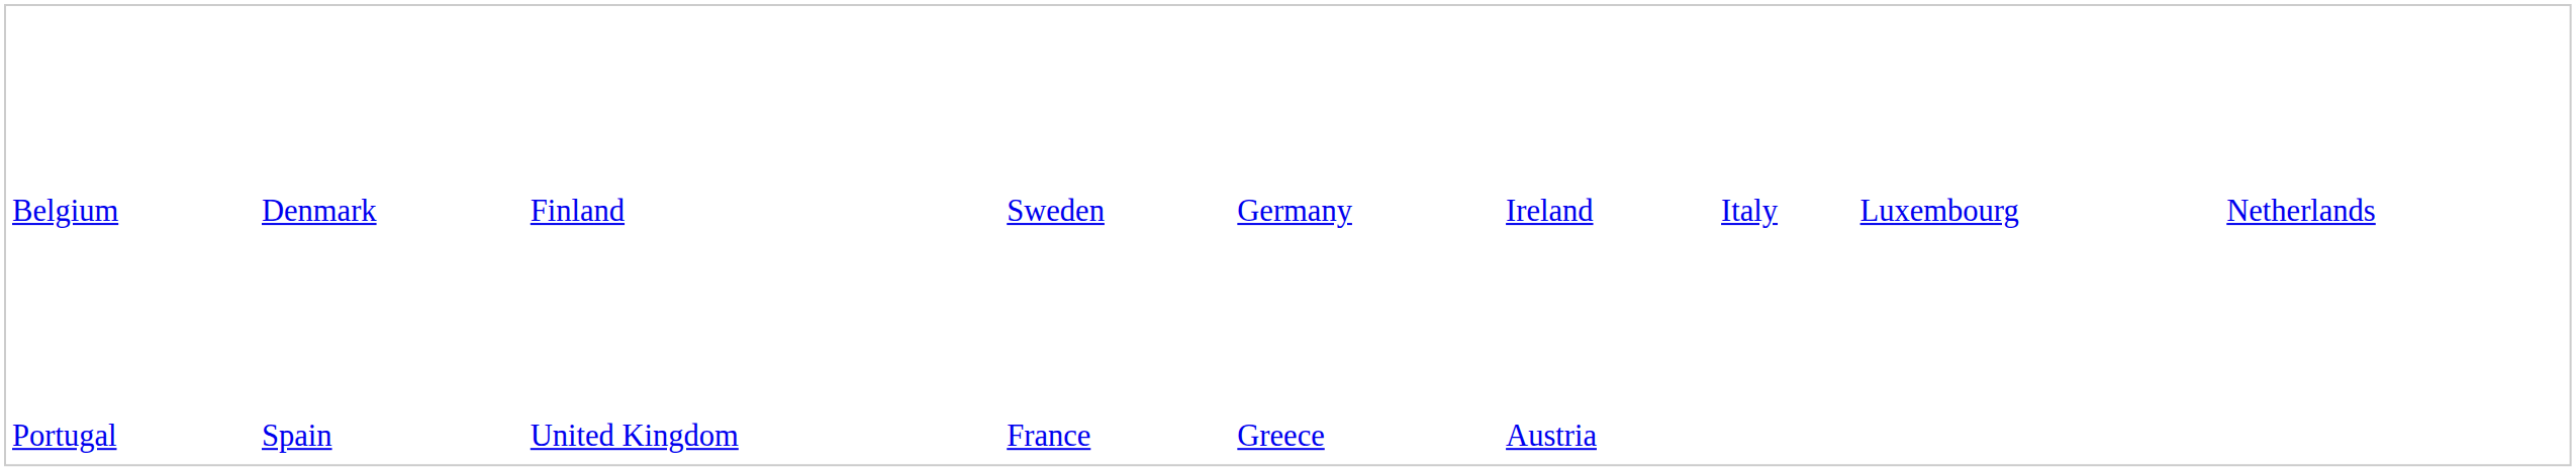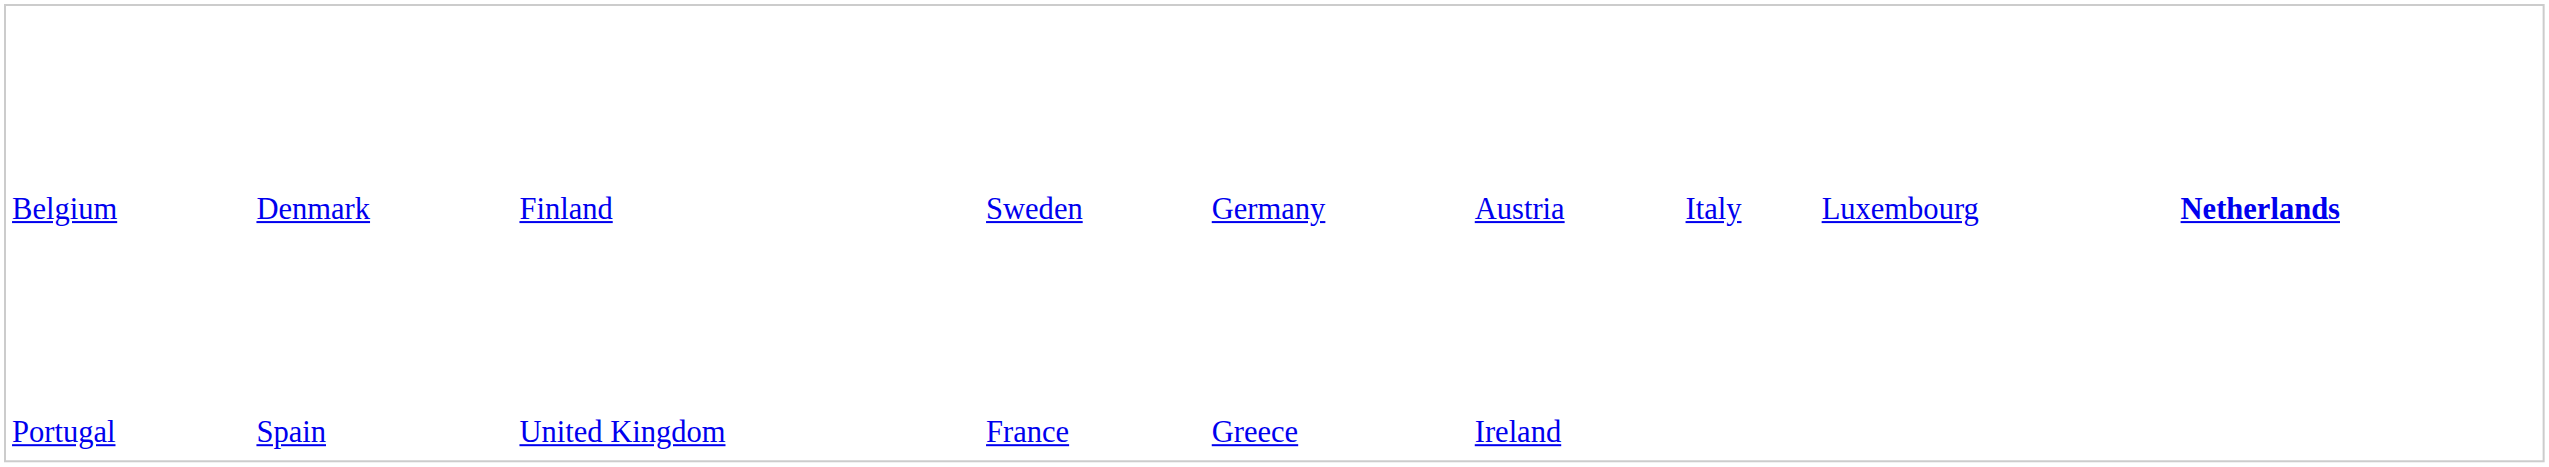 <table width=100% style="margin:0em 0em 0em 0em; font-size:.95em; border:1px solid #CCCCCC; background:#FFFFFF; vertical-align:top;">
 <tr>
 <td align="center" height="85px"></td>
 <td align="center"></td>
 <td align="center"></td>
 <td align="center"></td>
 <td align="center"></td>
 <td align="center"></td>
 <td align="center"></td>
 <td align="center"></td>
 <td align="center"></td>
 </tr>
 <tr>
 <td> <a href='#'>Belgium</a></td>
 <td> <a href='#'>Denmark</a></td>
 <td> <a href='#'>Finland</a></td>
 <td> <a href='#'>Sweden</a></td>
 <td> <a href='#'>Germany</a></td>
-<td> <a href='#'>Ireland</a></td>
+<td> <a href='#'>Austria</a></td>
 <td> <a href='#'>Italy</a></td>
 <td> <a href='#'>Luxembourg</a></td>
-<td> <a href='#'>Netherlands</a></td>
+<td><strong> <a href='#'>Netherlands</a></strong></td>
 </tr>
 <tr>
 <td align="center" height="85px"></td>
 <td align="center"></td>
 <td align="center"></td>
 <td align="center"></td>
 <td align="center"></td>
 <td align="center"></td>
 <td align="center"></td>
 <td align="center"></td>
 <td align="center"></td>
 </tr>
 <tr>
 <td> <a href='#'>Portugal</a></td>
 <td> <a href='#'>Spain</a></td>
 <td> <a href='#'>United Kingdom</a></td>
 <td> <a href='#'>France</a></td>
 <td> <a href='#'>Greece</a></td>
-<td> <a href='#'>Austria</a></td>
+<td> <a href='#'>Ireland</a></td>
 <td></td>
 <td></td>
 <td></td>
 </tr>
 <tr>
 </tr>
 </table>
